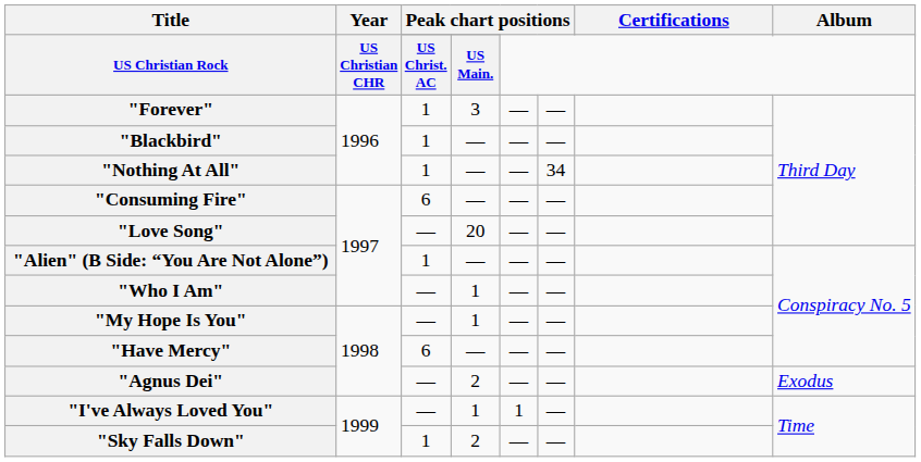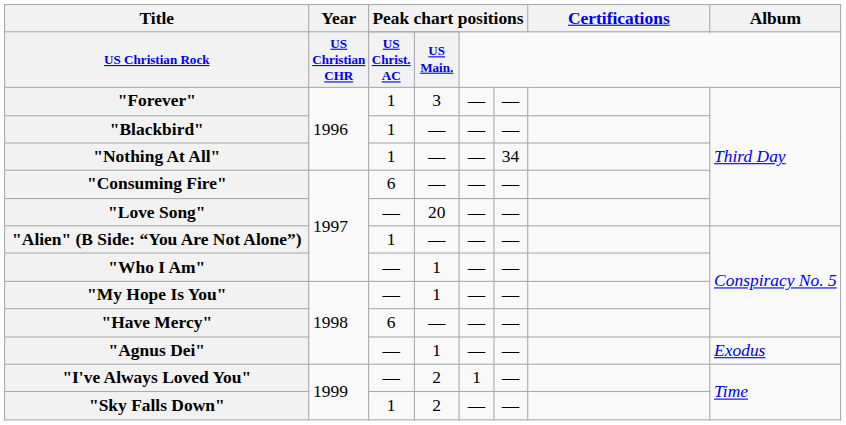 <table class="wikitable plainrowheaders" style=text-align:center;>
 <tr>
 <th scope="col" rowspan="2" style="width:17em;">Title</th>
 <th scope="col" rowspan="2">Year</th>
 <th scope="col" colspan="4">Peak chart positions</th>
 <th scope="col" rowspan="2" style="width:10em;"><a href='#'>Certifications</a></th>
 <th scope="col" rowspan="2">Album</th>
 </tr>
 <tr>
 </tr>
 <tr style="font-size:smaller;">
 <th scope="col" style="width:3em;font-size:90%;"><a href='#'>US Christian Rock</a></th>
 <th scope="col" style="width:3em;font-size:90%;"><a href='#'>US Christian CHR</a></th>
 <th scope="col" style="width:3em;font-size:90%;"><a href='#'>US<br>Christ.<br>AC</a><br></th>
 <th scope="col" style="width:3em;font-size:90%;"><a href='#'>US Main.</a><br></th>
 </tr>
 <tr>
 <th scope="row">"Forever"</th>
 <td rowspan="3" style="text-align:left;">1996</td>
 <td>1</td>
 <td>3</td>
 <td>—</td>
 <td>—</td>
 <td></td>
 <td rowspan="5" style="text-align:left"><em><a href='#'>Third Day</a></em></td>
 </tr>
 <tr>
 <th scope="row">"Blackbird"</th>
 <td>1</td>
 <td>—</td>
 <td>—</td>
 <td>—</td>
 <td></td>
 </tr>
 <tr>
 <th scope="row">"Nothing At All"</th>
 <td>1</td>
 <td>—</td>
 <td>—</td>
 <td>34</td>
 <td></td>
 </tr>
 <tr>
 <th scope="row">"Consuming Fire"</th>
 <td rowspan="4" style="text-align:left;">1997</td>
 <td>6</td>
 <td>—</td>
 <td>—</td>
 <td>—</td>
 <td></td>
 </tr>
 <tr>
 <th scope="row">"Love Song"</th>
 <td>—</td>
 <td>20</td>
 <td>—</td>
 <td>—</td>
 <td></td>
 </tr>
 <tr>
 <th scope="row">"Alien" (B Side: “You Are Not Alone”)</th>
 <td>1</td>
 <td>—</td>
 <td>—</td>
 <td>—</td>
 <td></td>
 <td rowspan="4" style="text-align:left"><em><a href='#'>Conspiracy No. 5</a></em></td>
 </tr>
 <tr>
 <th scope="row">"Who I Am"</th>
 <td>—</td>
 <td>1</td>
 <td>—</td>
 <td>—</td>
 <td></td>
 </tr>
 <tr>
 <th scope="row">"My Hope Is You"</th>
 <td rowspan="3" style="text-align:left;">1998</td>
 <td>—</td>
 <td>1</td>
 <td>—</td>
 <td>—</td>
 <td></td>
 </tr>
 <tr>
 <th scope="row">"Have Mercy"</th>
 <td>6</td>
 <td>—</td>
 <td>—</td>
 <td>—</td>
 <td></td>
 </tr>
 <tr>
 <th scope="row">"Agnus Dei"</th>
 <td>—</td>
-<td>2</td>
+<td>1</td>
 <td>—</td>
 <td>—</td>
 <td></td>
 <td style="text-align:left;"><em><a href='#'>Exodus</a></em></td>
 </tr>
 <tr>
 <th scope="row">"I've Always Loved You"</th>
 <td rowspan="2" style="text-align:left;">1999</td>
 <td>—</td>
-<td>1</td>
+<td>2</td>
 <td>1</td>
 <td>—</td>
 <td></td>
 <td rowspan="2" style="text-align:left"><em><a href='#'>Time</a></em></td>
 </tr>
 <tr>
 <th scope="row">"Sky Falls Down"</th>
 <td>1</td>
 <td>2</td>
 <td>—</td>
 <td>—</td>
 <td></td>
 </tr>
 </table>
